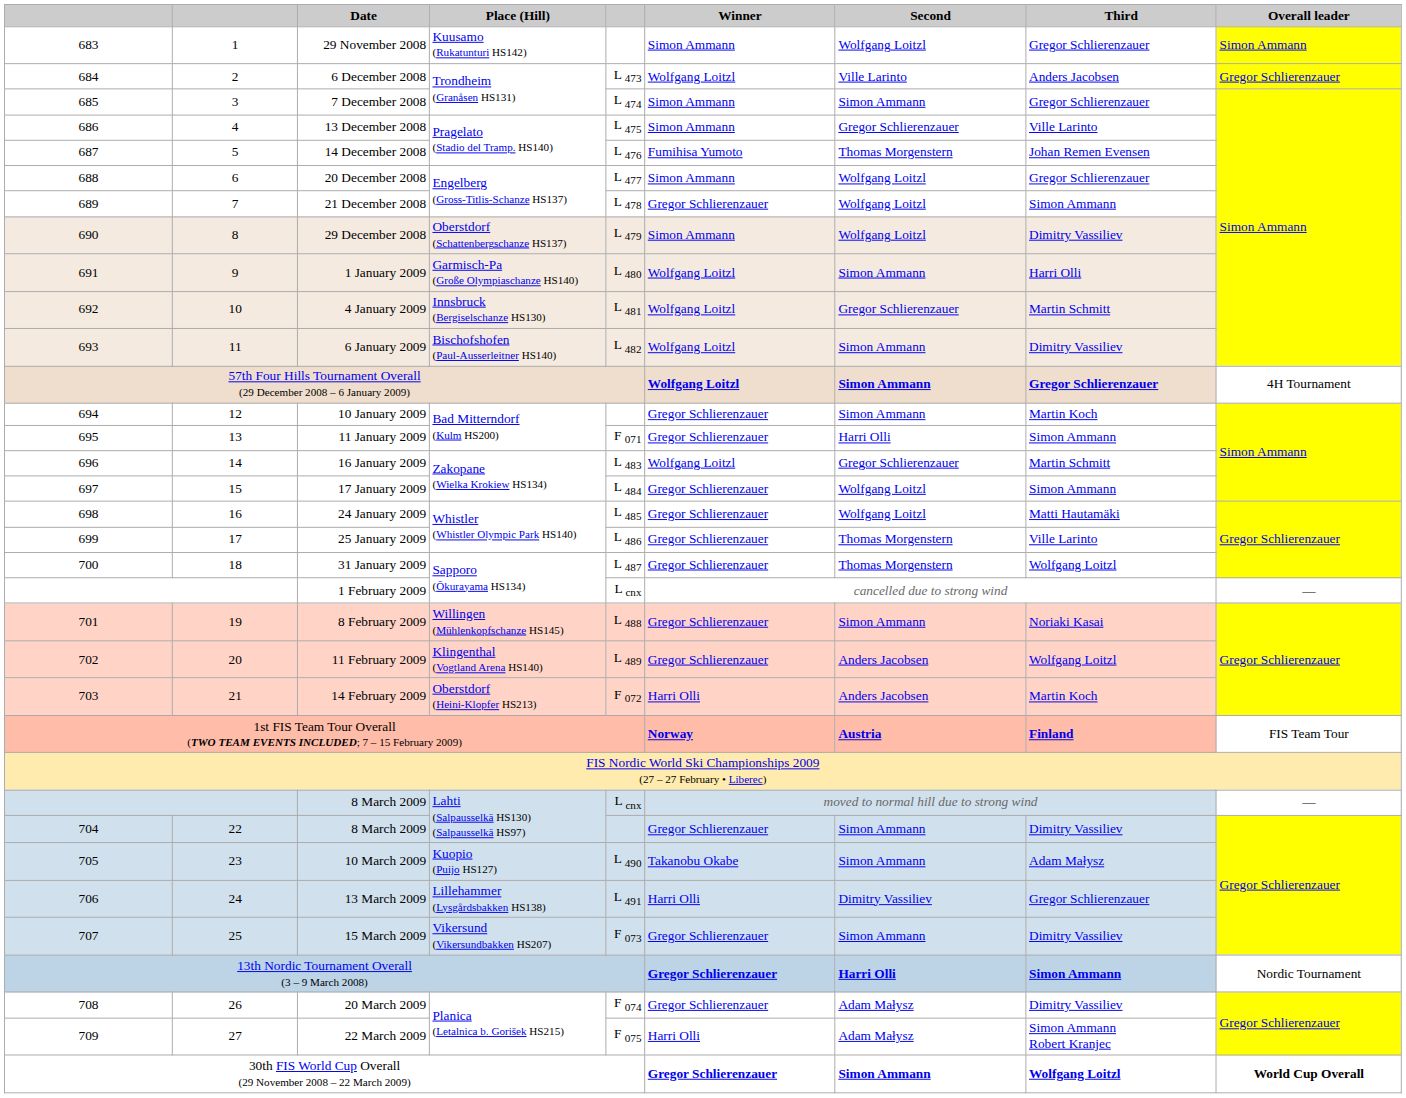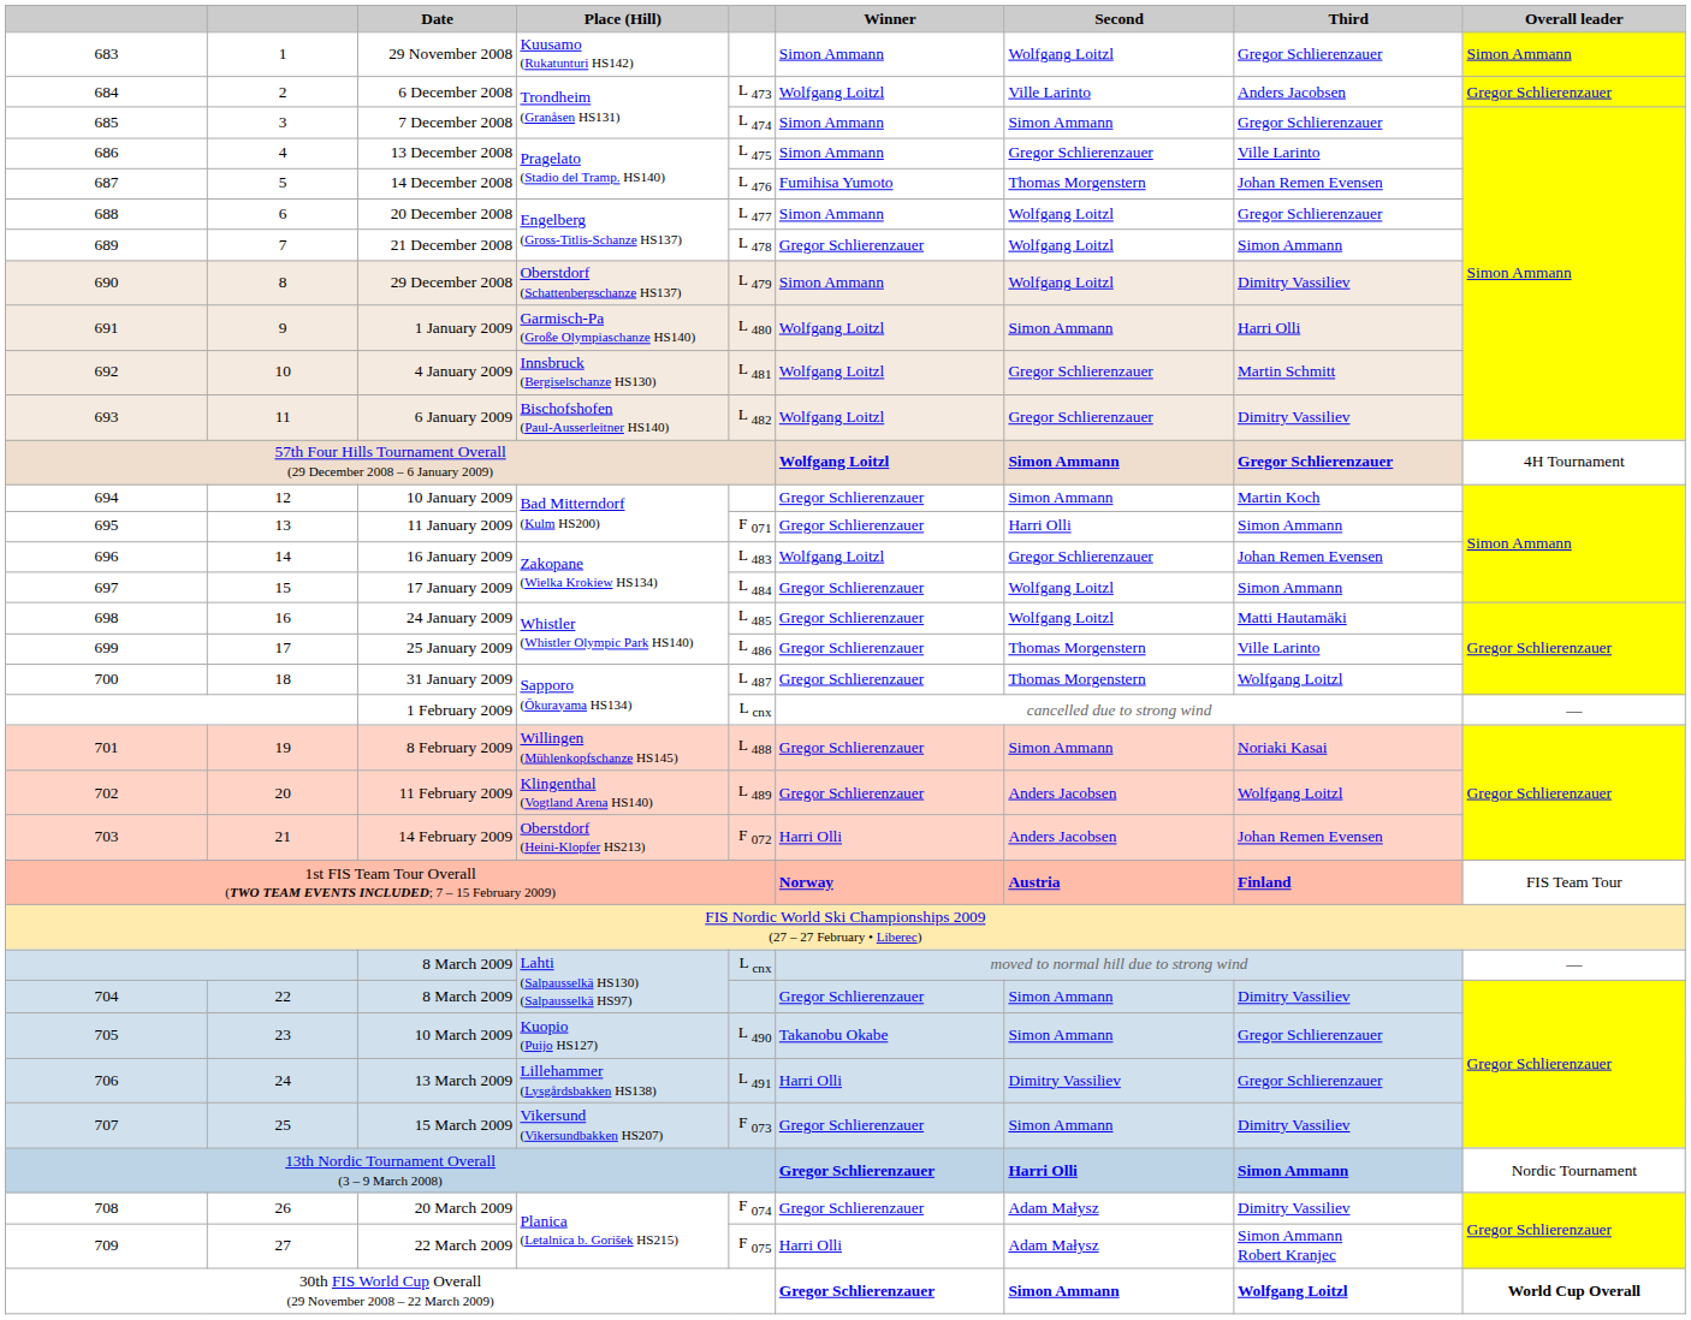 <table class="wikitable plainrowheaders" style="background:#fff; font-size:86%; width:114%; line-height:16px; border:grey solid 1px; border-collapse:collapse;">
 <tr>
 <th scope="col" style="background:#ccc; width=30 px;"></th>
 <th scope="col" style="background:#ccc; width=30 px;"></th>
 <th scope="col" style="background:#ccc; width:129px;">Date</th>
 <th scope="col" style="background:#ccc; width:176px;">Place (Hill)</th>
 <th scope="col" style="background:#ccc; width:33px;"></th>
 <th scope="col" style="background:#ccc; width:190px;">Winner</th>
 <th scope="col" style="background:#ccc; width:190px;">Second</th>
 <th scope="col" style="background:#ccc; width:190px;">Third</th>
 <th scope="col" style="background:#ccc; width:184px;">Overall leader</th>
 </tr>
 <tr>
 <td align=center>683</td>
 <td align=center>1</td>
 <td align=right>29 November 2008</td>
 <td> <a href='#'>Kuusamo</a><br><small>(<a href='#'>Rukatunturi</a> HS142)</small></td>
 <td align=right></td>
 <td> <a href='#'>Simon Ammann</a></td>
 <td> <a href='#'>Wolfgang Loitzl</a></td>
 <td> <a href='#'>Gregor Schlierenzauer</a></td>
 <td bgcolor=yellow> <a href='#'>Simon Ammann</a></td>
 </tr>
 <tr>
 <td align=center>684</td>
 <td align=center>2</td>
 <td align=right>6 December 2008</td>
 <td rowspan=2> <a href='#'>Trondheim</a><br><small>(<a href='#'>Granåsen</a> HS131)</small></td>
 <td align=right>L <sub>473</sub></td>
 <td> <a href='#'>Wolfgang Loitzl</a></td>
 <td> <a href='#'>Ville Larinto</a></td>
 <td> <a href='#'>Anders Jacobsen</a></td>
 <td bgcolor=yellow> <a href='#'>Gregor Schlierenzauer</a></td>
 </tr>
 <tr>
 <td align=center>685</td>
 <td align=center>3</td>
 <td align=right>7 December 2008</td>
 <td align=right>L <sub>474</sub></td>
 <td> <a href='#'>Simon Ammann</a></td>
 <td> <a href='#'>Simon Ammann</a></td>
 <td> <a href='#'>Gregor Schlierenzauer</a></td>
 <td bgcolor=yellow rowspan=9> <a href='#'>Simon Ammann</a></td>
 </tr>
 <tr>
 <td align=center>686</td>
 <td align=center>4</td>
 <td align=right>13 December 2008</td>
 <td rowspan=2> <a href='#'>Pragelato</a><br><small>(<a href='#'>Stadio del Tramp.</a> HS140)</small></td>
 <td align=right>L <sub>475</sub></td>
 <td> <a href='#'>Simon Ammann</a></td>
 <td> <a href='#'>Gregor Schlierenzauer</a></td>
 <td> <a href='#'>Ville Larinto</a></td>
 </tr>
 <tr>
 <td align=center>687</td>
 <td align=center>5</td>
 <td align=right>14 December 2008</td>
 <td align=right>L <sub>476</sub></td>
 <td> <a href='#'>Fumihisa Yumoto</a></td>
 <td> <a href='#'>Thomas Morgenstern</a></td>
 <td> <a href='#'>Johan Remen Evensen</a></td>
 </tr>
 <tr>
 <td align=center>688</td>
 <td align=center>6</td>
 <td align=right>20 December 2008</td>
 <td rowspan=2> <a href='#'>Engelberg</a><br><small>(<a href='#'>Gross-Titlis-Schanze</a> HS137)</small></td>
 <td align=right>L <sub>477</sub></td>
 <td> <a href='#'>Simon Ammann</a></td>
 <td> <a href='#'>Wolfgang Loitzl</a></td>
 <td> <a href='#'>Gregor Schlierenzauer</a></td>
 </tr>
 <tr>
 <td align=center>689</td>
 <td align=center>7</td>
 <td align=right>21 December 2008</td>
 <td align=right>L <sub>478</sub></td>
 <td> <a href='#'>Gregor Schlierenzauer</a></td>
 <td> <a href='#'>Wolfgang Loitzl</a></td>
 <td> <a href='#'>Simon Ammann</a></td>
 </tr>
 <tr bgcolor=#F5EADF>
 <td align=center>690</td>
 <td align=center>8</td>
 <td align=right>29 December 2008</td>
 <td> <a href='#'>Oberstdorf</a><br><small>(<a href='#'>Schattenbergschanze</a> HS137)</small></td>
 <td align=right>L <sub>479</sub></td>
 <td> <a href='#'>Simon Ammann</a></td>
 <td> <a href='#'>Wolfgang Loitzl</a></td>
 <td> <a href='#'>Dimitry Vassiliev</a></td>
 </tr>
 <tr bgcolor=#F5EADF>
 <td align=center>691</td>
 <td align=center>9</td>
 <td align=right>1 January 2009</td>
 <td> <a href='#'>Garmisch-Pa</a><br><small>(<a href='#'>Große Olympiaschanze</a> HS140)</small></td>
 <td align=right>L <sub>480</sub></td>
 <td> <a href='#'>Wolfgang Loitzl</a></td>
 <td> <a href='#'>Simon Ammann</a></td>
 <td> <a href='#'>Harri Olli</a></td>
 </tr>
 <tr bgcolor=#F5EADF>
 <td align=center>692</td>
 <td align=center>10</td>
 <td align=right>4 January 2009</td>
 <td> <a href='#'>Innsbruck</a><br><small>(<a href='#'>Bergiselschanze</a> HS130)</small></td>
 <td align=right>L <sub>481</sub></td>
 <td> <a href='#'>Wolfgang Loitzl</a></td>
 <td> <a href='#'>Gregor Schlierenzauer</a></td>
 <td> <a href='#'>Martin Schmitt</a></td>
 </tr>
 <tr bgcolor=#F5EADF>
 <td align=center>693</td>
 <td align=center>11</td>
 <td align=right>6 January 2009</td>
 <td> <a href='#'>Bischofshofen</a><br><small>(<a href='#'>Paul-Ausserleitner</a> HS140)</small></td>
 <td align=right>L <sub>482</sub></td>
 <td> <a href='#'>Wolfgang Loitzl</a></td>
-<td> <a href='#'>Simon Ammann</a></td>
+<td> <a href='#'>Gregor Schlierenzauer</a></td>
 <td> <a href='#'>Dimitry Vassiliev</a></td>
 </tr>
 <tr bgcolor=#EFDECD>
 <td colspan=5 align=center><a href='#'>57th Four Hills Tournament Overall</a><br><small>(29 December 2008 – 6 January 2009)</small></td>
 <td> <strong><a href='#'>Wolfgang Loitzl</a></strong></td>
 <td> <strong><a href='#'>Simon Ammann</a></strong></td>
 <td> <strong><a href='#'>Gregor Schlierenzauer</a></strong></td>
 <td style="background:white; text-align:center">4H Tournament</td>
 </tr>
 <tr>
 <td align=center>694</td>
 <td align=center>12</td>
 <td align=right>10 January 2009</td>
 <td rowspan=2> <a href='#'>Bad Mitterndorf</a><br><small>(<a href='#'>Kulm</a> HS200)</small></td>
 <td align=right></td>
 <td> <a href='#'>Gregor Schlierenzauer</a></td>
 <td> <a href='#'>Simon Ammann</a></td>
 <td> <a href='#'>Martin Koch</a></td>
 <td bgcolor=yellow rowspan=4> <a href='#'>Simon Ammann</a></td>
 </tr>
 <tr>
 <td align=center>695</td>
 <td align=center>13</td>
 <td align=right>11 January 2009</td>
 <td align=right>F <sub>071</sub></td>
 <td> <a href='#'>Gregor Schlierenzauer</a></td>
 <td> <a href='#'>Harri Olli</a></td>
 <td> <a href='#'>Simon Ammann</a></td>
 </tr>
 <tr>
 <td align=center>696</td>
 <td align=center>14</td>
 <td align=right>16 January 2009</td>
 <td rowspan=2> <a href='#'>Zakopane</a><br><small>(<a href='#'>Wielka Krokiew</a> HS134)</small></td>
 <td align=right>L <sub>483</sub></td>
 <td> <a href='#'>Wolfgang Loitzl</a></td>
 <td> <a href='#'>Gregor Schlierenzauer</a></td>
-<td> <a href='#'>Martin Schmitt</a></td>
+<td> <a href='#'>Johan Remen Evensen</a></td>
 </tr>
 <tr>
 <td align=center>697</td>
 <td align=center>15</td>
 <td align=right>17 January 2009</td>
 <td align=right>L <sub>484</sub></td>
 <td> <a href='#'>Gregor Schlierenzauer</a></td>
 <td> <a href='#'>Wolfgang Loitzl</a></td>
 <td> <a href='#'>Simon Ammann</a></td>
 </tr>
 <tr>
 <td align=center>698</td>
 <td align=center>16</td>
 <td align=right>24 January 2009</td>
 <td rowspan=2> <a href='#'>Whistler</a><br><small>(<a href='#'>Whistler Olympic Park</a> HS140)</small></td>
 <td align=right>L <sub>485</sub></td>
 <td> <a href='#'>Gregor Schlierenzauer</a></td>
 <td> <a href='#'>Wolfgang Loitzl</a></td>
 <td> <a href='#'>Matti Hautamäki</a></td>
 <td bgcolor=yellow rowspan=3> <a href='#'>Gregor Schlierenzauer</a></td>
 </tr>
 <tr>
 <td align=center>699</td>
 <td align=center>17</td>
 <td align=right>25 January 2009</td>
 <td align=right>L <sub>486</sub></td>
 <td> <a href='#'>Gregor Schlierenzauer</a></td>
 <td> <a href='#'>Thomas Morgenstern</a></td>
 <td> <a href='#'>Ville Larinto</a></td>
 </tr>
 <tr>
 <td align=center>700</td>
 <td align=center>18</td>
 <td align=right>31 January 2009</td>
 <td rowspan=2> <a href='#'>Sapporo</a><br><small>(<a href='#'>Ōkurayama</a> HS134)</small></td>
 <td align=right>L <sub>487</sub></td>
 <td> <a href='#'>Gregor Schlierenzauer</a></td>
 <td> <a href='#'>Thomas Morgenstern</a></td>
 <td> <a href='#'>Wolfgang Loitzl</a></td>
 </tr>
 <tr>
 <td colspan=2></td>
 <td align=right>1 February 2009</td>
 <td align=right>L <sub>cnx</sub></td>
 <td colspan=3 align=center style=color:#696969><em>cancelled due to strong wind</em></td>
 <td align=center>—</td>
 </tr>
 <tr bgcolor=#FFD4C7>
 <td align=center>701</td>
 <td align=center>19</td>
 <td align=right>8 February 2009</td>
 <td> <a href='#'>Willingen</a><br><small>(<a href='#'>Mühlenkopfschanze</a> HS145)</small></td>
 <td align=right>L <sub>488</sub></td>
 <td> <a href='#'>Gregor Schlierenzauer</a></td>
 <td> <a href='#'>Simon Ammann</a></td>
 <td> <a href='#'>Noriaki Kasai</a></td>
 <td bgcolor=yellow rowspan=3> <a href='#'>Gregor Schlierenzauer</a></td>
 </tr>
 <tr bgcolor=#FFD4C7>
 <td align=center>702</td>
 <td align=center>20</td>
 <td align=right>11 February 2009</td>
 <td> <a href='#'>Klingenthal</a><br><small>(<a href='#'>Vogtland Arena</a> HS140)</small></td>
 <td align=right>L <sub>489</sub></td>
 <td> <a href='#'>Gregor Schlierenzauer</a></td>
 <td> <a href='#'>Anders Jacobsen</a></td>
 <td> <a href='#'>Wolfgang Loitzl</a></td>
 </tr>
 <tr bgcolor=#FFD4C7>
 <td align=center>703</td>
 <td align=center>21</td>
 <td align=right>14 February 2009</td>
 <td> <a href='#'>Oberstdorf</a><br><small>(<a href='#'>Heini-Klopfer</a> HS213)</small></td>
 <td align=right>F <sub>072</sub></td>
 <td> <a href='#'>Harri Olli</a></td>
 <td> <a href='#'>Anders Jacobsen</a></td>
-<td> <a href='#'>Martin Koch</a></td>
+<td> <a href='#'>Johan Remen Evensen</a></td>
 </tr>
 <tr bgcolor=#FFBCA8>
 <td colspan=5 align=center>1st FIS Team Tour Overall<br><small>(<strong><em>TWO TEAM EVENTS INCLUDED</em></strong>; 7 – 15 February 2009)</small></td>
 <td> <strong><a href='#'>Norway</a></strong></td>
 <td> <strong><a href='#'>Austria</a></strong></td>
 <td> <strong><a href='#'>Finland</a></strong></td>
 <td style="background:white; text-align:center">FIS Team Tour</td>
 </tr>
 <tr style="background:#FFEBAD">
 <td colspan=11 align=center><a href='#'>FIS Nordic World Ski Championships 2009</a> <br><small>(27 – 27 February •  <a href='#'>Liberec</a>)</small></td>
 </tr>
 <tr bgcolor=#d0e0ed>
 <td colspan=2></td>
 <td align=right>8 March 2009</td>
 <td rowspan=2> <a href='#'>Lahti</a><br><small>(<a href='#'>Salpausselkä</a> HS130)</small><br><small>(<a href='#'>Salpausselkä</a> HS97)</small></td>
 <td align=right>L <sub>cnx</sub></td>
 <td colspan=3 align=center style=color:#696969><em>moved to normal hill due to strong wind</em></td>
 <td bgcolor=white align=center>—</td>
 </tr>
 <tr bgcolor=#d0e0ed>
 <td align=center>704</td>
 <td align=center>22</td>
 <td align=right>8 March 2009</td>
 <td align=right></td>
 <td> <a href='#'>Gregor Schlierenzauer</a></td>
 <td> <a href='#'>Simon Ammann</a></td>
 <td> <a href='#'>Dimitry Vassiliev</a></td>
 <td bgcolor=yellow rowspan=4> <a href='#'>Gregor Schlierenzauer</a></td>
 </tr>
 <tr bgcolor=#d0e0ed>
 <td align=center>705</td>
 <td align=center>23</td>
 <td align=right>10 March 2009</td>
 <td> <a href='#'>Kuopio</a><br><small>(<a href='#'>Puijo</a> HS127)</small></td>
 <td align=right>L <sub>490</sub></td>
 <td> <a href='#'>Takanobu Okabe</a></td>
 <td> <a href='#'>Simon Ammann</a></td>
-<td> <a href='#'>Adam Małysz</a></td>
+<td> <a href='#'>Gregor Schlierenzauer</a></td>
 </tr>
 <tr bgcolor=#d0e0ed>
 <td align=center>706</td>
 <td align=center>24</td>
 <td align=right>13 March 2009</td>
 <td> <a href='#'>Lillehammer</a><br><small>(<a href='#'>Lysgårdsbakken</a> HS138)</small></td>
 <td align=right>L <sub>491</sub></td>
 <td> <a href='#'>Harri Olli</a></td>
 <td> <a href='#'>Dimitry Vassiliev</a></td>
 <td> <a href='#'>Gregor Schlierenzauer</a></td>
 </tr>
 <tr bgcolor=#d0e0ed>
 <td align=center>707</td>
 <td align=center>25</td>
 <td align=right>15 March 2009</td>
 <td> <a href='#'>Vikersund</a><br><small>(<a href='#'>Vikersundbakken</a> HS207)</small></td>
 <td align=right>F <sub>073</sub></td>
 <td> <a href='#'>Gregor Schlierenzauer</a></td>
 <td> <a href='#'>Simon Ammann</a></td>
 <td> <a href='#'>Dimitry Vassiliev</a></td>
 </tr>
 <tr bgcolor=#BCD4E6>
 <td colspan=5 align=center><a href='#'>13th Nordic Tournament Overall</a><br><small>(3 – 9 March 2008)</small></td>
 <td> <strong><a href='#'>Gregor Schlierenzauer</a></strong></td>
 <td> <strong><a href='#'>Harri Olli</a></strong></td>
 <td> <strong><a href='#'>Simon Ammann</a></strong></td>
 <td style="background:white; text-align:center">Nordic Tournament</td>
 </tr>
 <tr>
 <td align=center>708</td>
 <td align=center>26</td>
 <td align=right>20 March 2009</td>
 <td rowspan=2> <a href='#'>Planica</a><br><small>(<a href='#'>Letalnica b. Gorišek</a> HS215)</small></td>
 <td align=right>F <sub>074</sub></td>
 <td> <a href='#'>Gregor Schlierenzauer</a></td>
 <td> <a href='#'>Adam Małysz</a></td>
 <td> <a href='#'>Dimitry Vassiliev</a></td>
 <td bgcolor=yellow rowspan=2> <a href='#'>Gregor Schlierenzauer</a></td>
 </tr>
 <tr>
 <td align=center>709</td>
 <td align=center>27</td>
 <td align=right>22 March 2009</td>
 <td align=right>F <sub>075</sub></td>
 <td> <a href='#'>Harri Olli</a></td>
 <td> <a href='#'>Adam Małysz</a></td>
 <td> <a href='#'>Simon Ammann</a><br> <a href='#'>Robert Kranjec</a></td>
 </tr>
 <tr>
 <td colspan="5" style="text-align:center">30th <a href='#'>FIS World Cup</a> Overall<br><small>(29 November 2008 – 22 March 2009)</small></td>
 <td> <strong><a href='#'>Gregor Schlierenzauer</a></strong></td>
 <td> <strong><a href='#'>Simon Ammann</a></strong></td>
 <td> <strong><a href='#'>Wolfgang Loitzl</a></strong></td>
 <td style="text-align:center"><strong>World Cup Overall</strong></td>
 </tr>
 </table>
